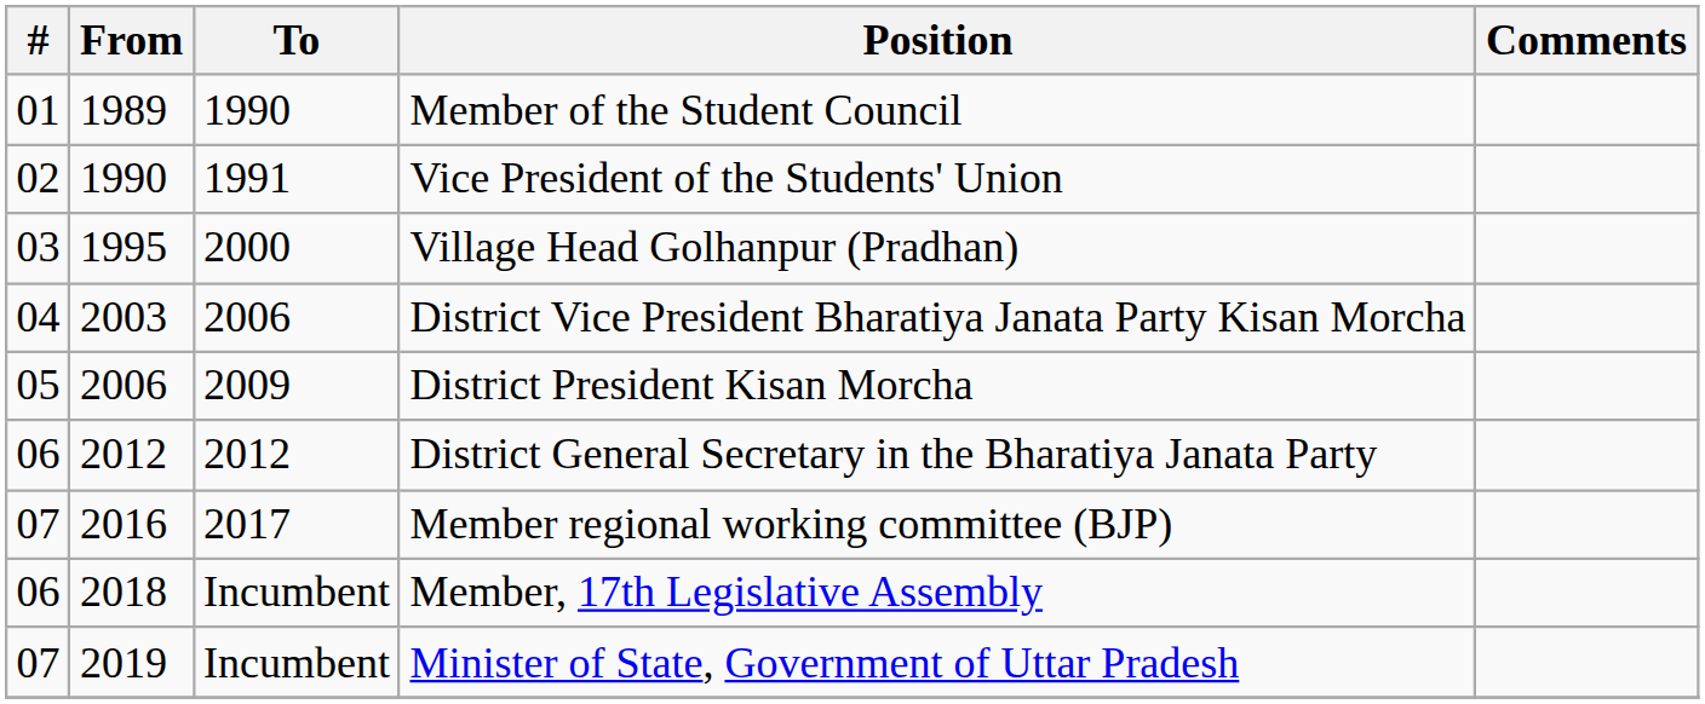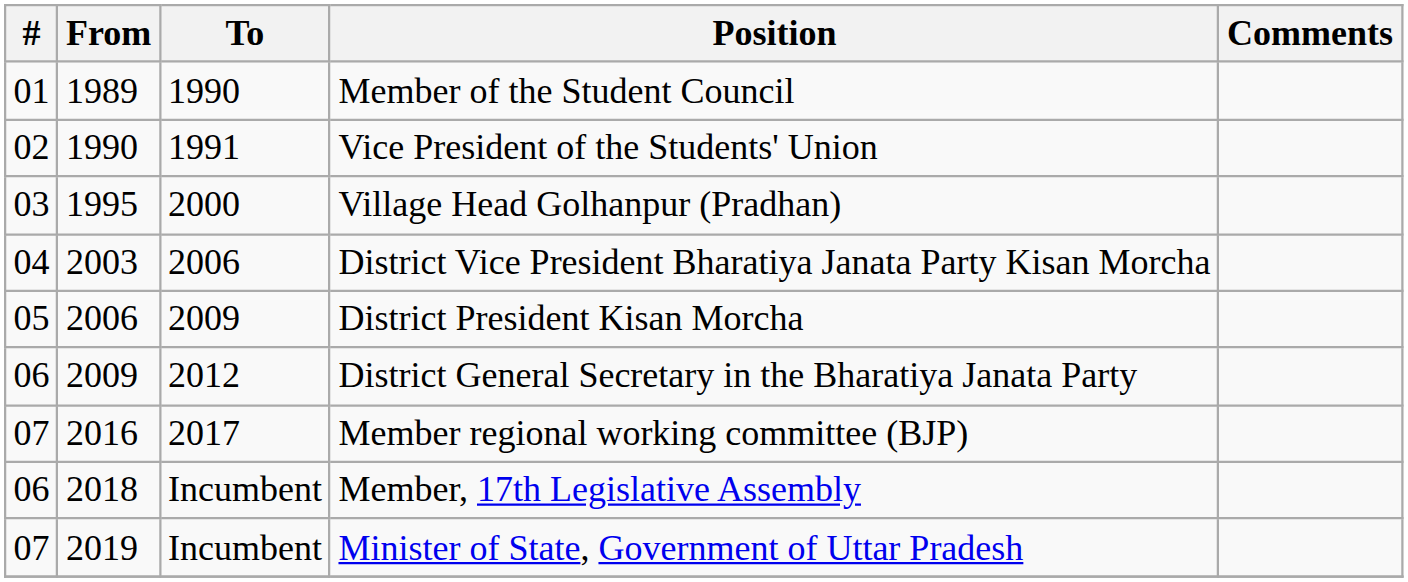 <table class="wikitable sortable">
 <tr>
 <th>#</th>
 <th>From</th>
 <th>To</th>
 <th>Position</th>
 <th>Comments</th>
 </tr>
 <tr>
 <td>01</td>
 <td>1989</td>
 <td>1990</td>
 <td>Member of the Student Council</td>
 <td></td>
 </tr>
 <tr>
 <td>02</td>
 <td>1990</td>
 <td>1991</td>
 <td>Vice President of the Students' Union</td>
 <td></td>
 </tr>
 <tr>
 <td>03</td>
 <td>1995</td>
 <td>2000</td>
 <td>Village Head Golhanpur (Pradhan)</td>
 <td></td>
 </tr>
 <tr>
 <td>04</td>
 <td>2003</td>
 <td>2006</td>
 <td>District Vice President Bharatiya Janata Party Kisan Morcha</td>
 <td></td>
 </tr>
 <tr>
 <td>05</td>
 <td>2006</td>
 <td>2009</td>
 <td>District President Kisan Morcha</td>
 <td></td>
 </tr>
 <tr>
 <td>06</td>
-<td>2012</td>
+<td>2009</td>
 <td>2012</td>
 <td>District General Secretary in the Bharatiya Janata Party</td>
 <td></td>
 </tr>
 <tr>
 <td>07</td>
 <td>2016</td>
 <td>2017</td>
 <td>Member regional working committee (BJP)</td>
 <td></td>
 </tr>
 <tr>
 <td>06</td>
 <td>2018</td>
 <td>Incumbent</td>
 <td>Member, <a href='#'>17th Legislative Assembly</a></td>
 <td></td>
 </tr>
 <tr>
 <td>07</td>
 <td>2019</td>
 <td>Incumbent</td>
 <td><a href='#'>Minister of State</a>, <a href='#'>Government of Uttar Pradesh</a></td>
 <td></td>
 </tr>
 <tr>
 </tr>
 </table>
